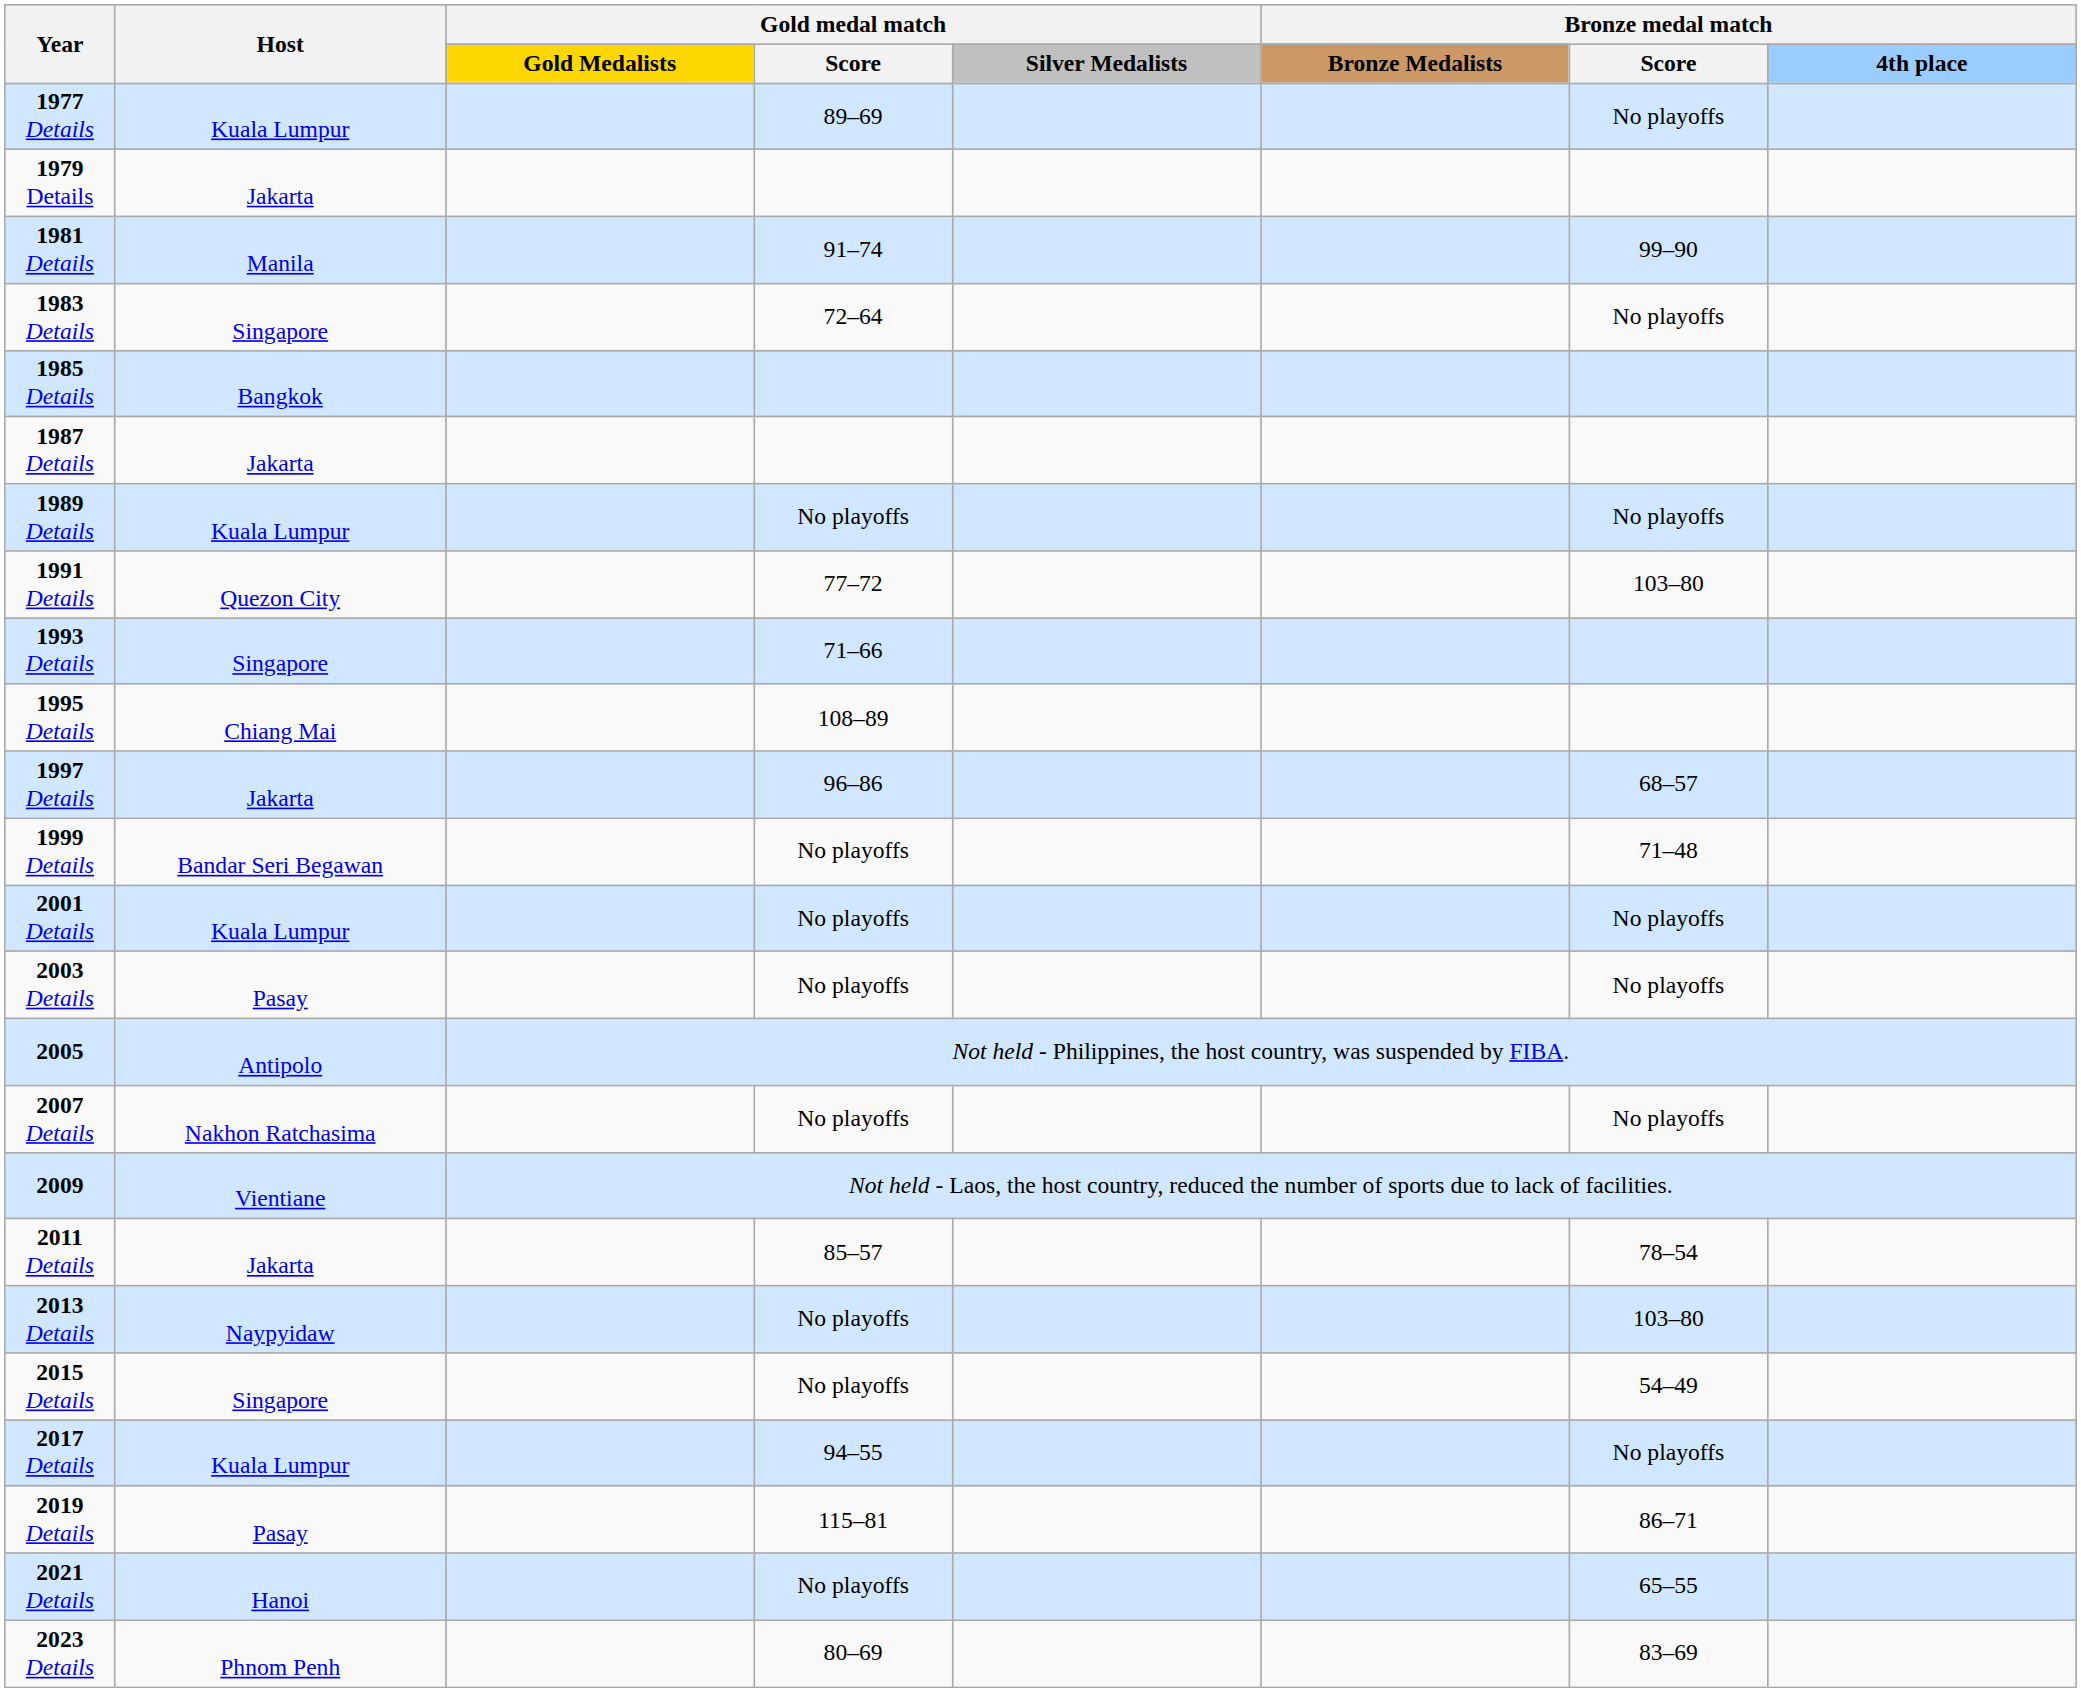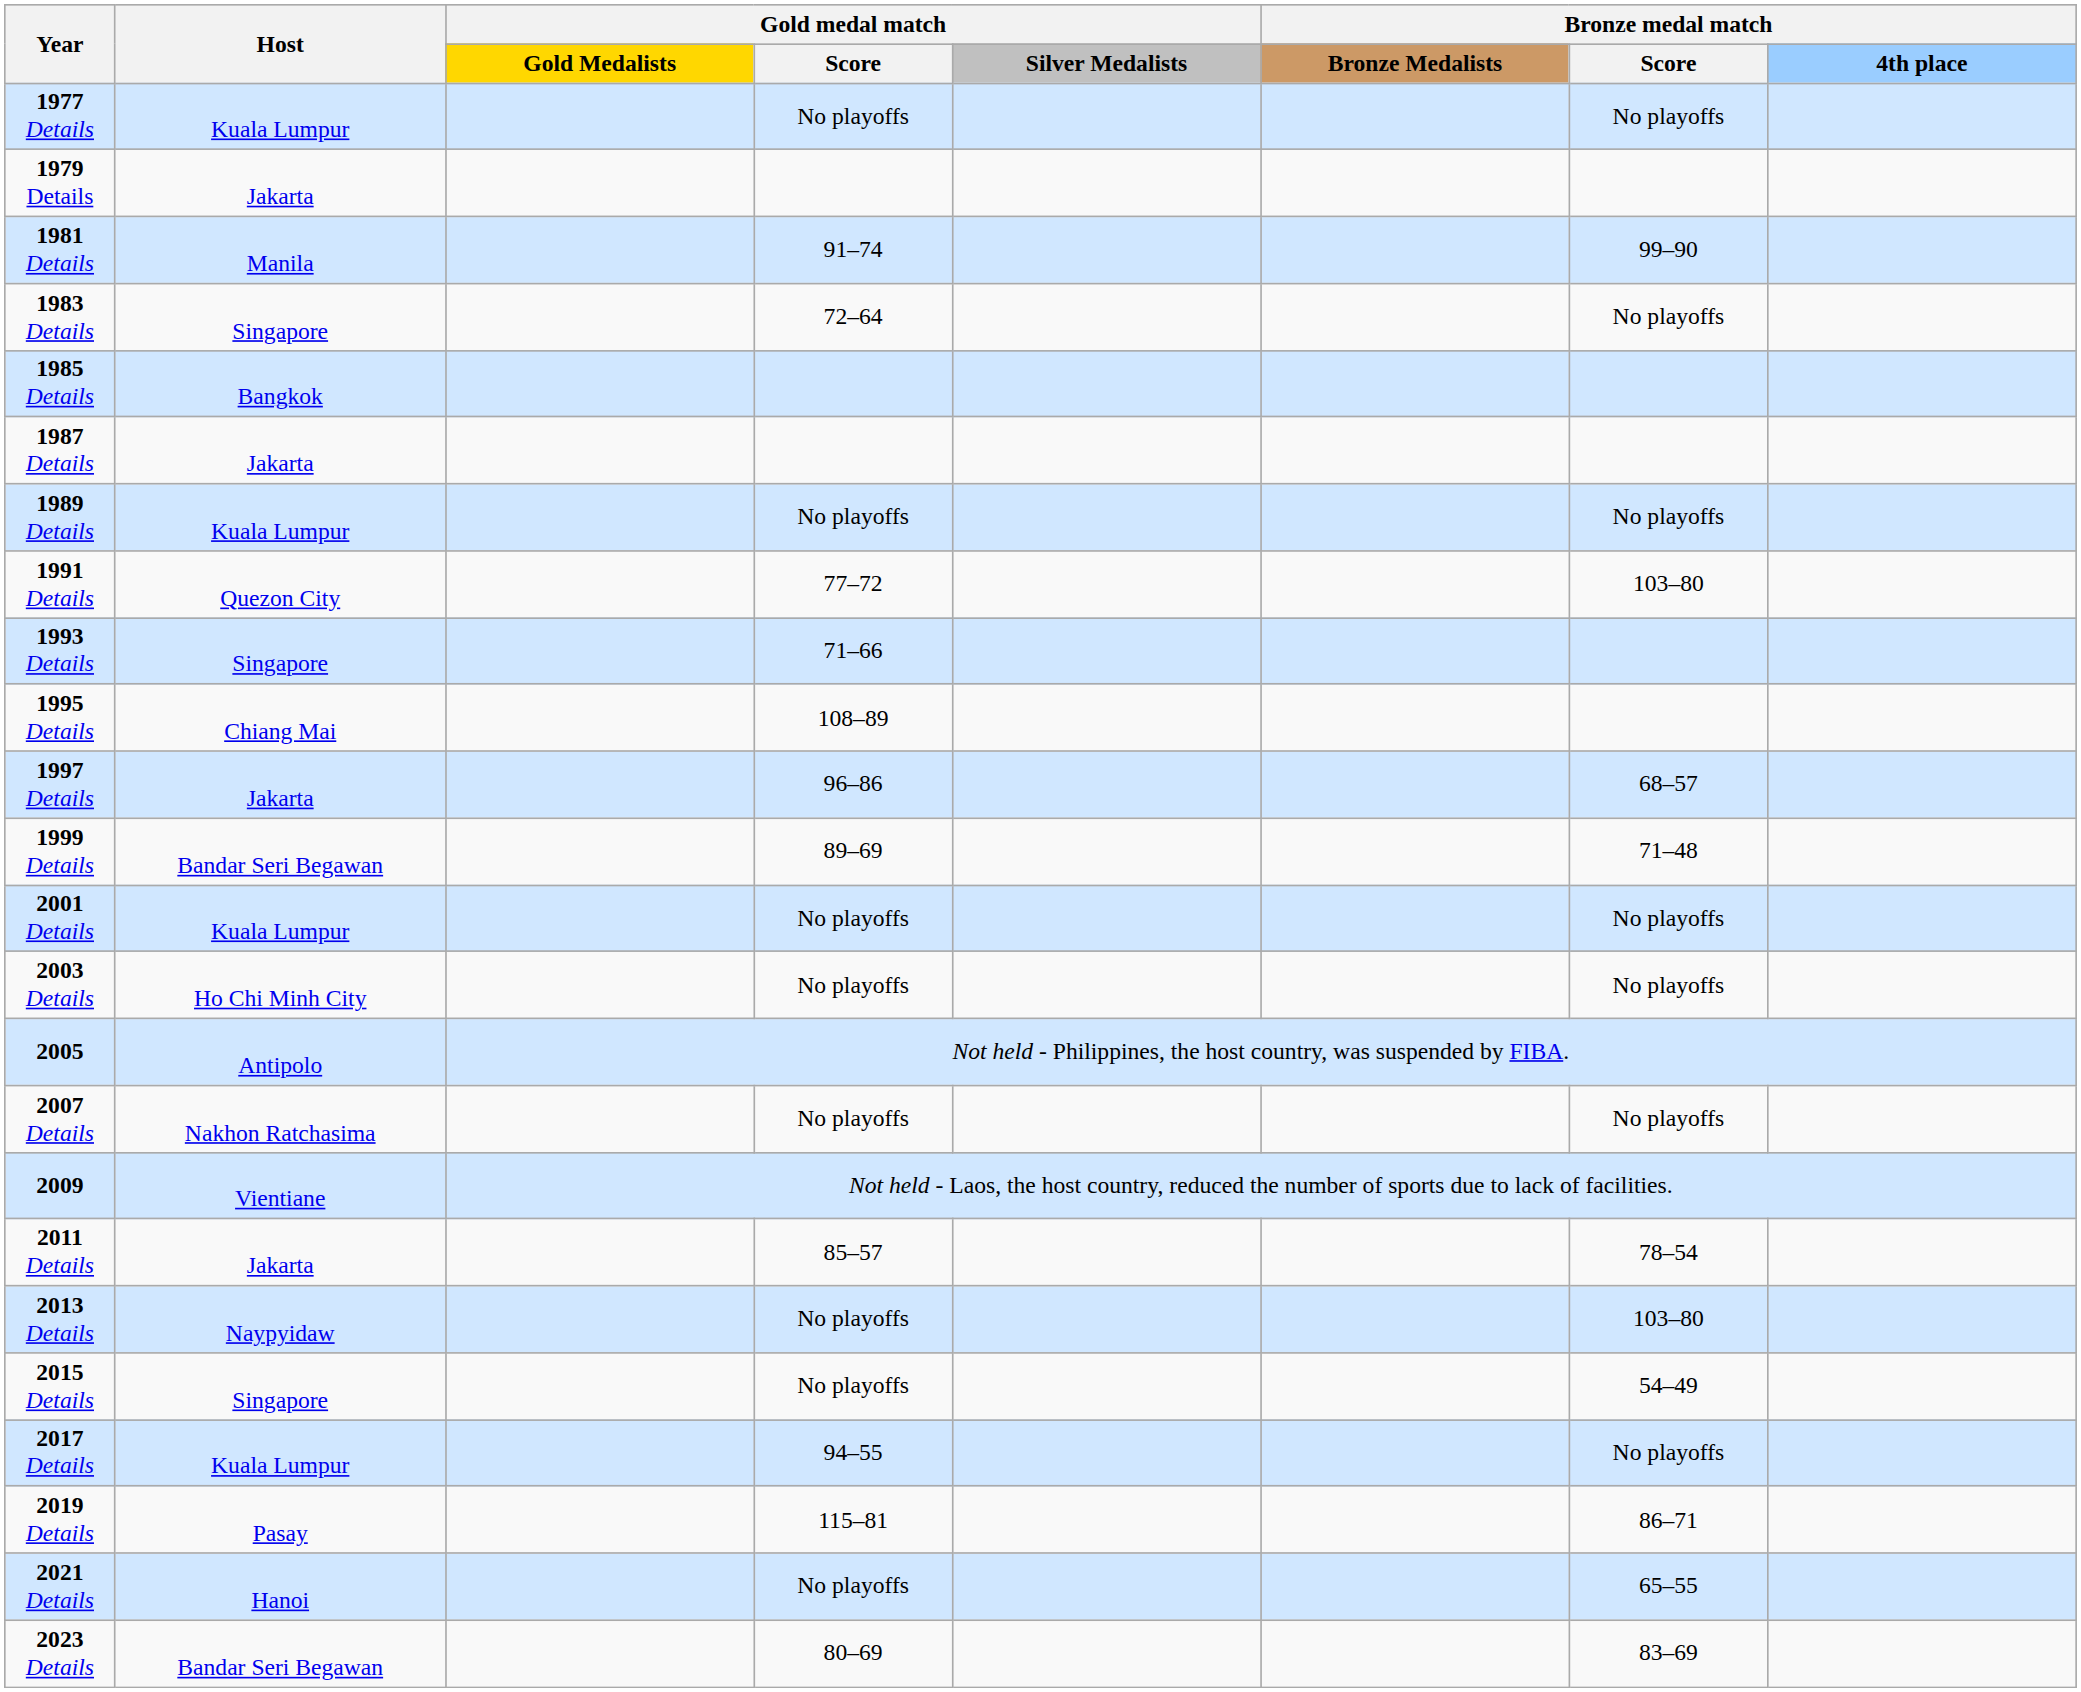 <table class="wikitable" style="font-size:90%; width:100%; text-align:center">
 <tr>
 <th rowspan="2" style="width:5%">Year</th>
 <th rowspan="2" style="width:15%">Host</th>
 <th colspan="3">Gold medal match</th>
 <th colspan="3">Bronze medal match</th>
 </tr>
 <tr style="background:#efefef">
 <th style="width:14%; background:gold">Gold Medalists</th>
 <th width=9%>Score</th>
 <th style="width:14%; background:silver">Silver Medalists</th>
 <th style="width:14%; background:#cc9966">Bronze Medalists</th>
 <th width=9%>Score</th>
 <th style="width:14%; background:#9acdff">4th place</th>
 </tr>
 <tr style="background:#d0e7ff;">
 <td><strong>1977</strong><br><em><a href='#'>Details</a></em></td>
 <td> <br><a href='#'>Kuala Lumpur</a></td>
 <td><strong></strong></td>
-<td>89–69</td>
+<td>No playoffs</td>
 <td></td>
 <td></td>
 <td>No playoffs</td>
 <td></td>
 </tr>
 <tr>
 <td><strong>1979</strong><br><a href='#'>Details</a></td>
 <td> <br><a href='#'>Jakarta</a></td>
 <td><strong></strong></td>
 <td></td>
 <td></td>
 <td></td>
 <td></td>
 <td></td>
 </tr>
 <tr style="background:#d0e7ff;">
 <td><strong>1981</strong><br><em><a href='#'>Details</a></em></td>
 <td> <br><a href='#'>Manila</a></td>
 <td><strong></strong></td>
 <td>91–74</td>
 <td></td>
 <td></td>
 <td>99–90</td>
 <td></td>
 </tr>
 <tr>
 <td><strong>1983</strong><br><em><a href='#'>Details</a></em></td>
 <td> <br><a href='#'>Singapore</a></td>
 <td><strong></strong></td>
 <td>72–64</td>
 <td></td>
 <td></td>
 <td>No playoffs</td>
 <td></td>
 </tr>
 <tr style="background:#d0e7ff;">
 <td><strong>1985</strong><br><em><a href='#'>Details</a></em></td>
 <td> <br><a href='#'>Bangkok</a></td>
 <td><strong></strong></td>
 <td></td>
 <td></td>
 <td></td>
 <td></td>
 <td></td>
 </tr>
 <tr>
 <td><strong>1987</strong><br><em><a href='#'>Details</a></em></td>
 <td> <br><a href='#'>Jakarta</a></td>
 <td><strong></strong></td>
 <td></td>
 <td></td>
 <td></td>
 <td></td>
 <td></td>
 </tr>
 <tr style="background:#d0e7ff;">
 <td><strong>1989</strong><br><em><a href='#'>Details</a></em></td>
 <td> <br><a href='#'>Kuala Lumpur</a></td>
 <td><strong></strong></td>
 <td>No playoffs</td>
 <td></td>
 <td></td>
 <td>No playoffs</td>
 <td></td>
 </tr>
 <tr>
 <td><strong>1991</strong><br><em><a href='#'>Details</a></em></td>
 <td> <br><a href='#'>Quezon City</a></td>
 <td><strong></strong></td>
 <td>77–72</td>
 <td></td>
 <td></td>
 <td>103–80</td>
 <td></td>
 </tr>
 <tr style="background:#d0e7ff;">
 <td><strong>1993</strong><br><em><a href='#'>Details</a></em></td>
 <td> <br><a href='#'>Singapore</a></td>
 <td><strong></strong></td>
 <td>71–66</td>
 <td></td>
 <td></td>
 <td></td>
 <td></td>
 </tr>
 <tr>
 <td><strong>1995</strong><br><em><a href='#'>Details</a></em></td>
 <td> <br><a href='#'>Chiang Mai</a></td>
 <td><strong></strong></td>
 <td>108–89</td>
 <td></td>
 <td></td>
 <td></td>
 <td></td>
 </tr>
 <tr style="background:#d0e7ff;">
 <td><strong>1997</strong><br><em><a href='#'>Details</a></em></td>
 <td> <br><a href='#'>Jakarta</a></td>
 <td><strong></strong></td>
 <td>96–86</td>
 <td></td>
 <td></td>
 <td>68–57</td>
 <td></td>
 </tr>
 <tr>
 <td><strong>1999</strong><br><em><a href='#'>Details</a></em></td>
 <td> <br><a href='#'>Bandar Seri Begawan</a></td>
 <td><strong></strong></td>
-<td>No playoffs</td>
+<td>89–69</td>
 <td></td>
 <td></td>
 <td>71–48</td>
 <td></td>
 </tr>
 <tr style="background:#d0e7ff;">
 <td><strong>2001</strong><br><em><a href='#'>Details</a></em></td>
 <td> <br><a href='#'>Kuala Lumpur</a></td>
 <td><strong></strong></td>
 <td>No playoffs</td>
 <td></td>
 <td></td>
 <td>No playoffs</td>
 <td></td>
 </tr>
 <tr>
 <td><strong>2003</strong><br><em><a href='#'>Details</a></em></td>
-<td> <br><a href='#'>Pasay</a></td>
+<td> <br><a href='#'>Ho Chi Minh City</a></td>
 <td><strong></strong></td>
 <td>No playoffs</td>
 <td></td>
 <td></td>
 <td>No playoffs</td>
 <td></td>
 </tr>
 <tr style="background:#d0e7ff;">
 <td><strong>2005</strong></td>
 <td> <br><a href='#'>Antipolo</a></td>
 <td colspan="6"><em>Not held</em> - Philippines, the host country, was suspended by <a href='#'>FIBA</a>.</td>
 </tr>
 <tr>
 <td><strong>2007</strong><br><em><a href='#'>Details</a></em></td>
 <td> <br><a href='#'>Nakhon Ratchasima</a></td>
 <td><strong></strong></td>
 <td>No playoffs</td>
 <td></td>
 <td></td>
 <td>No playoffs</td>
 <td></td>
 </tr>
 <tr style="background:#d0e7ff;">
 <td><strong>2009</strong></td>
 <td> <br><a href='#'>Vientiane</a></td>
 <td colspan="6"><em>Not held</em> - Laos, the host country, reduced the number of sports due to lack of facilities.</td>
 </tr>
 <tr>
 <td><strong>2011</strong><br><em><a href='#'>Details</a></em></td>
 <td> <br><a href='#'>Jakarta</a></td>
 <td><strong></strong></td>
 <td>85–57</td>
 <td></td>
 <td></td>
 <td>78–54</td>
 <td></td>
 </tr>
 <tr style="background:#d0e7ff;">
 <td><strong>2013</strong><br><em><a href='#'>Details</a></em></td>
 <td> <br><a href='#'>Naypyidaw</a></td>
 <td><strong></strong></td>
 <td>No playoffs</td>
 <td></td>
 <td></td>
 <td>103–80</td>
 <td></td>
 </tr>
 <tr>
 <td><strong>2015</strong><br><em><a href='#'>Details</a></em></td>
 <td> <br><a href='#'>Singapore</a></td>
 <td><strong></strong></td>
 <td>No playoffs</td>
 <td></td>
 <td></td>
 <td>54–49</td>
 <td></td>
 </tr>
 <tr style="background:#d0e7ff;">
 <td><strong>2017</strong><br><em><a href='#'>Details</a></em></td>
 <td> <br><a href='#'>Kuala Lumpur</a></td>
 <td><strong></strong></td>
 <td>94–55</td>
 <td></td>
 <td></td>
 <td>No playoffs</td>
 <td></td>
 </tr>
 <tr>
 <td><strong>2019</strong><br><em><a href='#'>Details</a></em></td>
 <td> <br><a href='#'>Pasay</a></td>
 <td><strong></strong></td>
 <td>115–81</td>
 <td></td>
 <td></td>
 <td>86–71</td>
 <td></td>
 </tr>
 <tr style="background:#d0e7ff;">
 <td><strong>2021</strong><br><em><a href='#'>Details</a></em></td>
 <td> <br><a href='#'>Hanoi</a></td>
 <td><strong></strong></td>
 <td>No playoffs</td>
 <td></td>
 <td></td>
 <td>65–55</td>
 <td></td>
 </tr>
 <tr>
 <td><strong>2023</strong><br><em><a href='#'>Details</a></em></td>
-<td> <br><a href='#'>Phnom Penh</a></td>
+<td> <br><a href='#'>Bandar Seri Begawan</a></td>
 <td><strong></strong></td>
 <td>80–69</td>
 <td></td>
 <td></td>
 <td>83–69</td>
 <td></td>
 </tr>
 </table>
